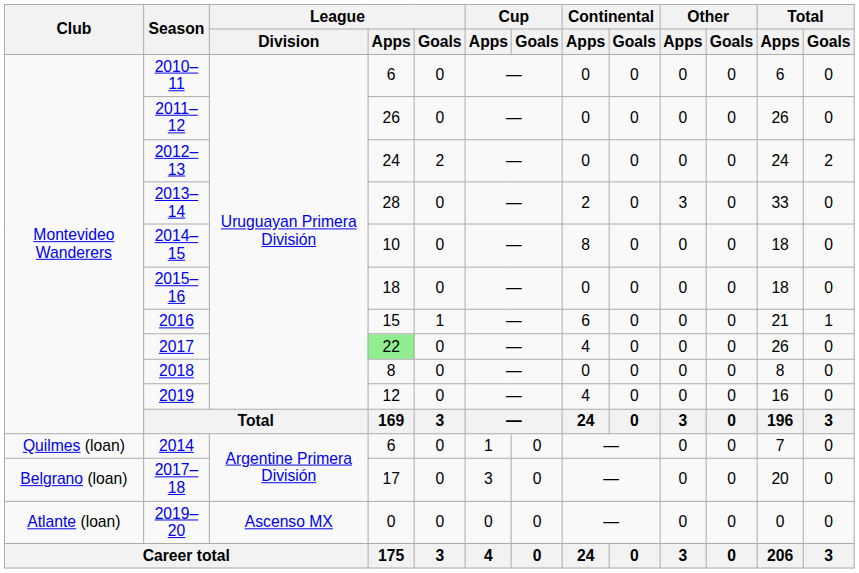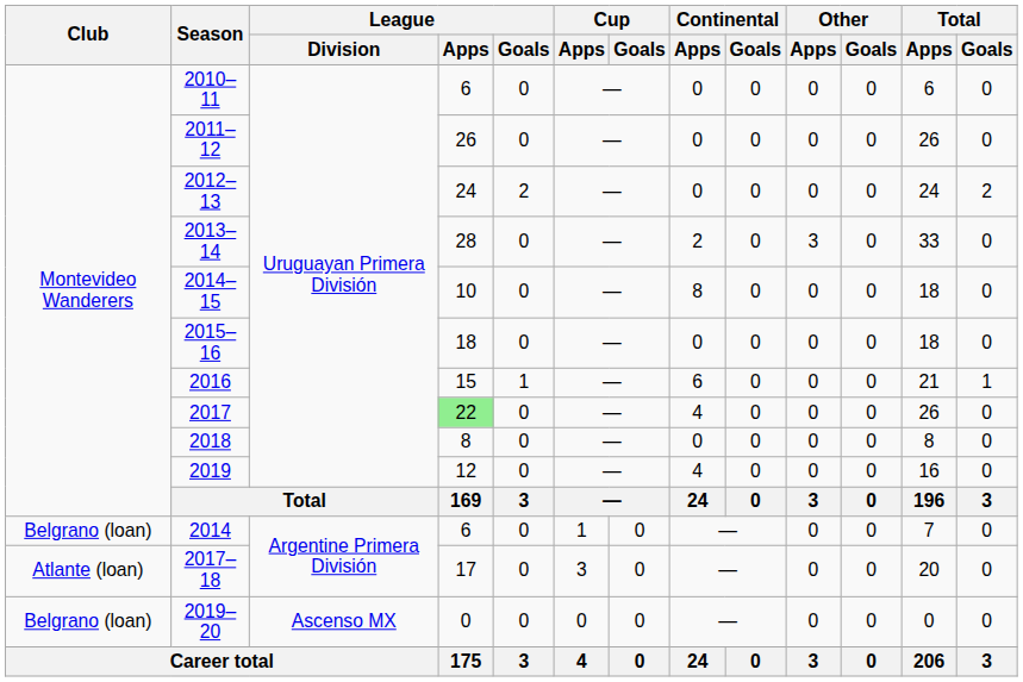 <table class="wikitable" style="text-align:center">
 <tr>
 <th rowspan="2">Club</th>
 <th rowspan="2">Season</th>
 <th colspan="3">League</th>
 <th colspan="2">Cup</th>
 <th colspan="2">Continental</th>
 <th colspan="2">Other</th>
 <th colspan="2">Total</th>
 </tr>
 <tr>
 <th>Division</th>
 <th>Apps</th>
 <th>Goals</th>
 <th>Apps</th>
 <th>Goals</th>
 <th>Apps</th>
 <th>Goals</th>
 <th>Apps</th>
 <th>Goals</th>
 <th>Apps</th>
 <th>Goals</th>
 </tr>
 <tr>
 <td rowspan="11"><a href='#'>Montevideo Wanderers</a></td>
 <td><a href='#'>2010–11</a></td>
 <td rowspan="10"><a href='#'>Uruguayan Primera División</a></td>
 <td>6</td>
 <td>0</td>
 <td colspan="2">—</td>
 <td>0</td>
 <td>0</td>
 <td>0</td>
 <td>0</td>
 <td>6</td>
 <td>0</td>
 </tr>
 <tr>
 <td><a href='#'>2011–12</a></td>
 <td>26</td>
 <td>0</td>
 <td colspan="2">—</td>
 <td>0</td>
 <td>0</td>
 <td>0</td>
 <td>0</td>
 <td>26</td>
 <td>0</td>
 </tr>
 <tr>
 <td><a href='#'>2012–13</a></td>
 <td>24</td>
 <td>2</td>
 <td colspan="2">—</td>
 <td>0</td>
 <td>0</td>
 <td>0</td>
 <td>0</td>
 <td>24</td>
 <td>2</td>
 </tr>
 <tr>
 <td><a href='#'>2013–14</a></td>
 <td>28</td>
 <td>0</td>
 <td colspan="2">—</td>
 <td>2</td>
 <td>0</td>
 <td>3</td>
 <td>0</td>
 <td>33</td>
 <td>0</td>
 </tr>
 <tr>
 <td><a href='#'>2014–15</a></td>
 <td>10</td>
 <td>0</td>
 <td colspan="2">—</td>
 <td>8</td>
 <td>0</td>
 <td>0</td>
 <td>0</td>
 <td>18</td>
 <td>0</td>
 </tr>
 <tr>
 <td><a href='#'>2015–16</a></td>
 <td>18</td>
 <td>0</td>
 <td colspan="2">—</td>
 <td>0</td>
 <td>0</td>
 <td>0</td>
 <td>0</td>
 <td>18</td>
 <td>0</td>
 </tr>
 <tr>
 <td><a href='#'>2016</a></td>
 <td>15</td>
 <td>1</td>
 <td colspan="2">—</td>
 <td>6</td>
 <td>0</td>
 <td>0</td>
 <td>0</td>
 <td>21</td>
 <td>1</td>
 </tr>
 <tr>
 <td><a href='#'>2017</a></td>
 <td style="background: lightgreen;">22</td>
 <td>0</td>
 <td colspan="2">—</td>
 <td>4</td>
 <td>0</td>
 <td>0</td>
 <td>0</td>
 <td>26</td>
 <td>0</td>
 </tr>
 <tr>
 <td><a href='#'>2018</a></td>
 <td>8</td>
 <td>0</td>
 <td colspan="2">—</td>
 <td>0</td>
 <td>0</td>
 <td>0</td>
 <td>0</td>
 <td>8</td>
 <td>0</td>
 </tr>
 <tr>
 <td><a href='#'>2019</a></td>
 <td>12</td>
 <td>0</td>
 <td colspan="2">—</td>
 <td>4</td>
 <td>0</td>
 <td>0</td>
 <td>0</td>
 <td>16</td>
 <td>0</td>
 </tr>
 <tr>
 <th colspan="2">Total</th>
 <th>169</th>
 <th>3</th>
 <th colspan="2">—</th>
 <th>24</th>
 <th>0</th>
 <th>3</th>
 <th>0</th>
 <th>196</th>
 <th>3</th>
 </tr>
 <tr>
-<td rowspan="1"><a href='#'>Quilmes</a> (loan)</td>
+<td rowspan="1"><a href='#'>Belgrano</a> (loan)</td>
 <td><a href='#'>2014</a></td>
 <td rowspan="2"><a href='#'>Argentine Primera División</a></td>
 <td>6</td>
 <td>0</td>
 <td>1</td>
 <td>0</td>
 <td colspan="2">—</td>
 <td>0</td>
 <td>0</td>
 <td>7</td>
 <td>0</td>
 </tr>
 <tr>
-<td rowspan="1"><a href='#'>Belgrano</a> (loan)</td>
+<td rowspan="1"><a href='#'>Atlante</a> (loan)</td>
 <td><a href='#'>2017–18</a></td>
 <td>17</td>
 <td>0</td>
 <td>3</td>
 <td>0</td>
 <td colspan="2">—</td>
 <td>0</td>
 <td>0</td>
 <td>20</td>
 <td>0</td>
 </tr>
 <tr>
-<td rowspan="1"><a href='#'>Atlante</a> (loan)</td>
+<td rowspan="1"><a href='#'>Belgrano</a> (loan)</td>
 <td><a href='#'>2019–20</a></td>
 <td rowspan="1"><a href='#'>Ascenso MX</a></td>
 <td>0</td>
 <td>0</td>
 <td>0</td>
 <td>0</td>
 <td colspan="2">—</td>
 <td>0</td>
 <td>0</td>
 <td>0</td>
 <td>0</td>
 </tr>
 <tr>
 <th colspan="3">Career total</th>
 <th>175</th>
 <th>3</th>
 <th>4</th>
 <th>0</th>
 <th>24</th>
 <th>0</th>
 <th>3</th>
 <th>0</th>
 <th>206</th>
 <th>3</th>
 </tr>
 </table>
